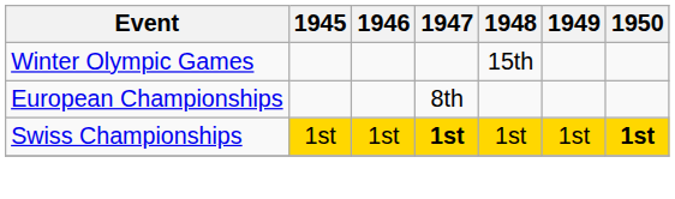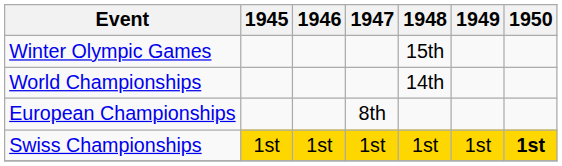 <table class="wikitable">
 <tr>
 <th>Event</th>
 <th>1945</th>
 <th>1946</th>
 <th>1947</th>
 <th>1948</th>
 <th>1949</th>
 <th>1950</th>
 </tr>
 <tr>
 <td><a href='#'>Winter Olympic Games</a></td>
 <td></td>
 <td></td>
 <td></td>
 <td align="center">15th</td>
 <td></td>
 <td></td>
 </tr>
 <tr>
+<td><a href='#'>World Championships</a></td>
+<td></td>
+<td></td>
+<td></td>
+<td align="center">14th</td>
+<td></td>
+<td></td>
+</tr>
+<tr>
 <td><a href='#'>European Championships</a></td>
 <td></td>
 <td></td>
 <td align="center">8th</td>
 <td></td>
 <td></td>
 <td></td>
 </tr>
 <tr>
 <td><a href='#'>Swiss Championships</a></td>
 <td align="center" bgcolor="gold">1st</td>
 <td align="center" bgcolor="gold">1st</td>
-<td align="center" bgcolor="gold"><strong>1st</strong></td>
+<td align="center" bgcolor="gold">1st</td>
 <td align="center" bgcolor="gold">1st</td>
 <td align="center" bgcolor="gold">1st</td>
 <td align="center" bgcolor="gold"><strong>1st</strong></td>
 </tr>
 <tr>
 </tr>
 </table>
